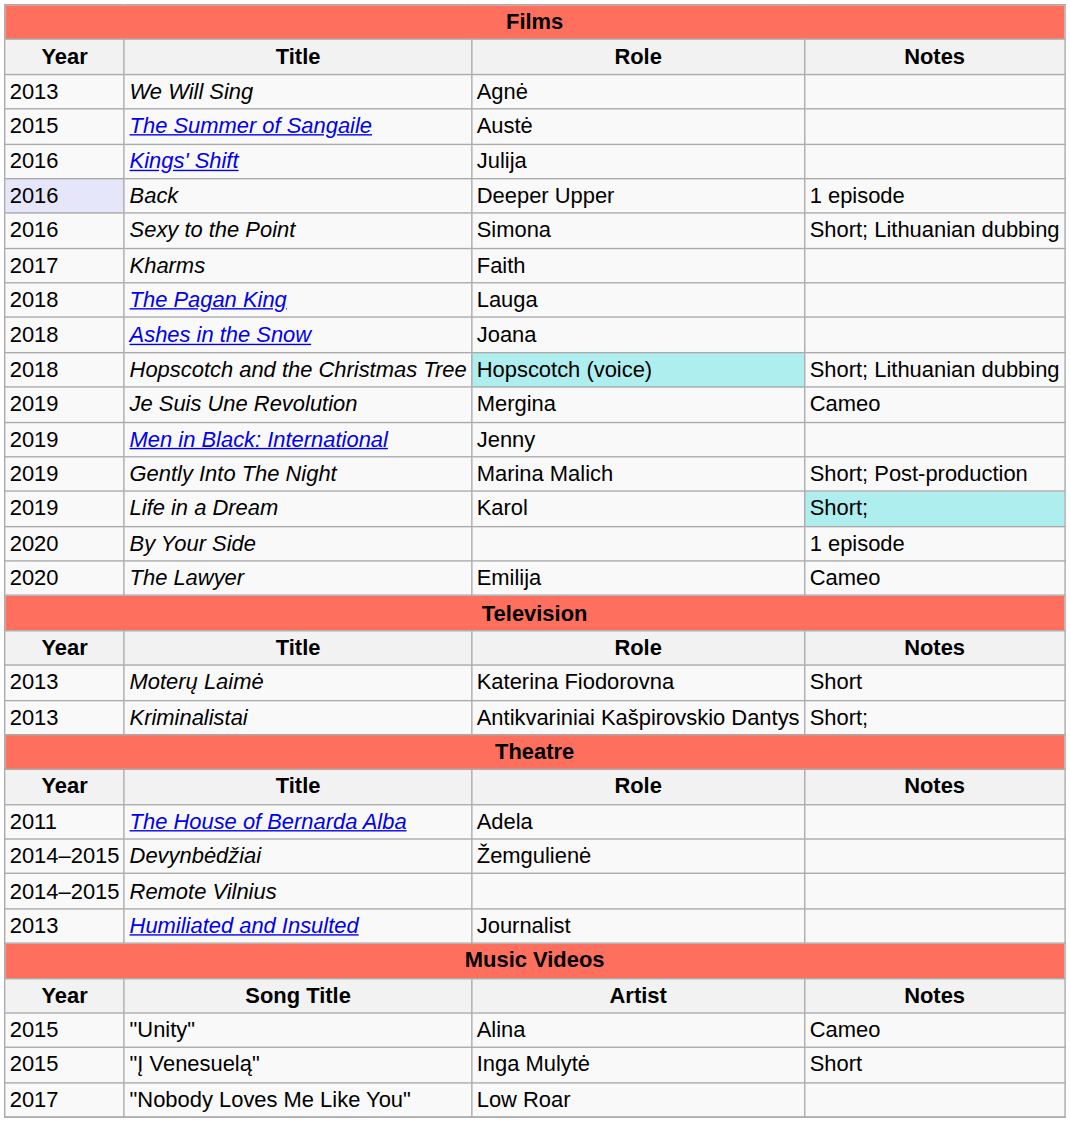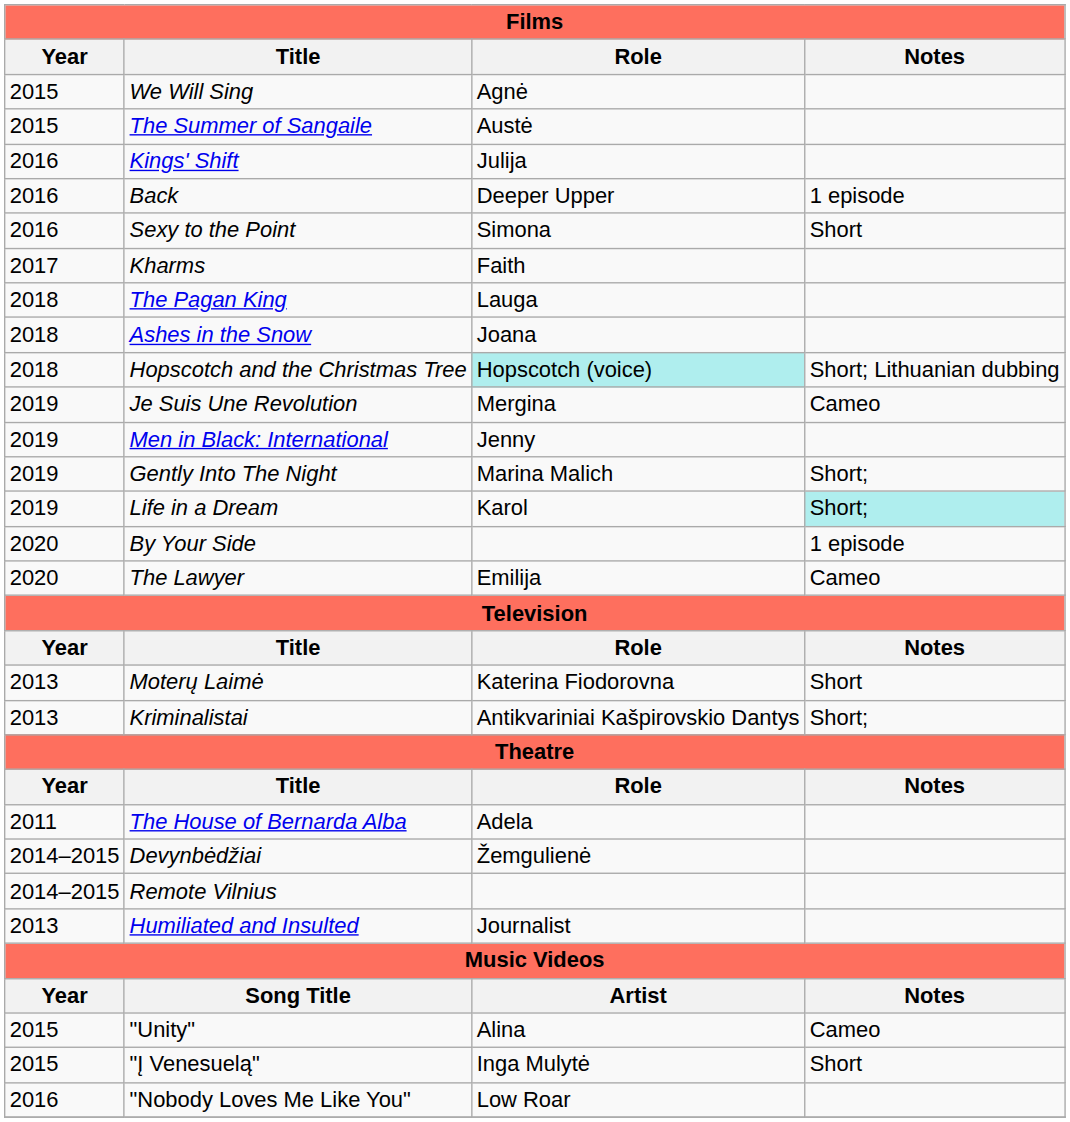 <table class="wikitable sortable">
 <tr>
 <th colspan="5" style="background: #FE6F5E;">Films</th>
 </tr>
 <tr>
 <th>Year</th>
 <th>Title</th>
 <th>Role</th>
 <th class="unsortable">Notes</th>
 </tr>
 <tr>
-<td>2013</td>
+<td>2015</td>
 <td><em>We Will Sing</em></td>
 <td>Agnė</td>
 <td></td>
 </tr>
 <tr>
 <td>2015</td>
 <td><em><a href='#'>The Summer of Sangaile</a></em></td>
 <td>Austė</td>
 <td></td>
 </tr>
 <tr>
 <td>2016</td>
 <td><em><a href='#'>Kings' Shift</a></em></td>
 <td>Julija</td>
 <td></td>
 </tr>
 <tr>
-<td style="background: lavender;">2016</td>
+<td>2016</td>
 <td><em>Back</em></td>
 <td>Deeper Upper</td>
 <td>1 episode</td>
 </tr>
 <tr>
 <td>2016</td>
 <td><em>Sexy to the Point</em></td>
 <td>Simona</td>
-<td>Short; Lithuanian dubbing</td>
+<td>Short</td>
 </tr>
 <tr>
 <td>2017</td>
 <td><em>Kharms</em></td>
 <td>Faith</td>
 <td></td>
 </tr>
 <tr>
 <td>2018</td>
 <td><em><a href='#'>The Pagan King</a></em></td>
 <td>Lauga</td>
 <td></td>
 </tr>
 <tr>
 <td>2018</td>
 <td><em><a href='#'>Ashes in the Snow</a></em></td>
 <td>Joana</td>
 <td></td>
 </tr>
 <tr>
 <td>2018</td>
 <td><em>Hopscotch and the Christmas Tree</em></td>
 <td style="background: paleturquoise;">Hopscotch (voice)</td>
 <td>Short; Lithuanian dubbing</td>
 </tr>
 <tr>
 <td>2019</td>
 <td><em>Je Suis Une Revolution</em></td>
 <td>Mergina</td>
 <td>Cameo</td>
 </tr>
 <tr>
 <td>2019</td>
 <td><em><a href='#'>Men in Black: International</a></em></td>
 <td>Jenny</td>
 <td></td>
 </tr>
 <tr>
 <td>2019</td>
 <td><em>Gently Into The Night</em></td>
 <td>Marina Malich</td>
-<td>Short; Post-production</td>
+<td>Short;</td>
 </tr>
 <tr>
 <td>2019</td>
 <td><em>Life in a Dream</em></td>
 <td>Karol</td>
 <td style="background: paleturquoise;">Short;</td>
 </tr>
 <tr>
 <td>2020</td>
 <td><em>By Your Side</em></td>
 <td></td>
 <td>1 episode</td>
 </tr>
 <tr>
 <td>2020</td>
 <td><em>The Lawyer</em></td>
 <td>Emilija</td>
 <td>Cameo</td>
 </tr>
 <tr>
 <th colspan="5" style="background: #FE6F5E;">Television</th>
 </tr>
 <tr>
 <th scope="col">Year</th>
 <th scope="col">Title</th>
 <th scope="col">Role</th>
 <th scope="col" class="unsortable">Notes</th>
 </tr>
 <tr>
 <td>2013</td>
 <td><em>Moterų Laimė</em></td>
 <td>Katerina Fiodorovna</td>
 <td>Short</td>
 </tr>
 <tr>
 <td>2013</td>
 <td><em>Kriminalistai</em></td>
 <td>Antikvariniai Kašpirovskio Dantys</td>
 <td>Short;</td>
 </tr>
 <tr>
 <th colspan="5" style="background: #FE6F5E;">Theatre</th>
 </tr>
 <tr>
 <th>Year</th>
 <th>Title</th>
 <th>Role</th>
 <th class="unsortable">Notes</th>
 </tr>
 <tr>
 <td>2011</td>
 <td><em><a href='#'>The House of Bernarda Alba</a></em></td>
 <td>Adela</td>
 <td></td>
 </tr>
 <tr>
 <td>2014–2015</td>
 <td><em>Devynbėdžiai</em></td>
 <td>Žemgulienė</td>
 <td></td>
 </tr>
 <tr>
 <td>2014–2015</td>
 <td><em>Remote Vilnius</em></td>
 <td></td>
 <td></td>
 </tr>
 <tr>
 <td>2013</td>
 <td><em><a href='#'>Humiliated and Insulted</a></em></td>
 <td>Journalist</td>
 <td></td>
 </tr>
 <tr>
 <th colspan="5" style="background: #FE6F5E;">Music Videos</th>
 </tr>
 <tr>
 <th>Year</th>
 <th>Song Title</th>
 <th>Artist</th>
 <th>Notes</th>
 </tr>
 <tr>
 <td>2015</td>
 <td>"Unity"</td>
 <td>Alina</td>
 <td>Cameo</td>
 </tr>
 <tr>
 <td>2015</td>
 <td>"Į Venesuelą"</td>
 <td>Inga Mulytė</td>
 <td>Short</td>
 </tr>
 <tr>
-<td>2017</td>
+<td>2016</td>
 <td>"Nobody Loves Me Like You"</td>
 <td>Low Roar</td>
 <td></td>
 </tr>
 <tr>
 </tr>
 </table>
